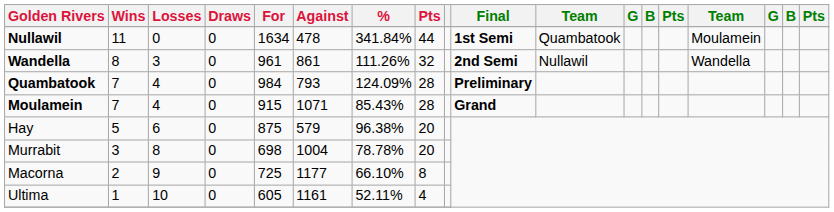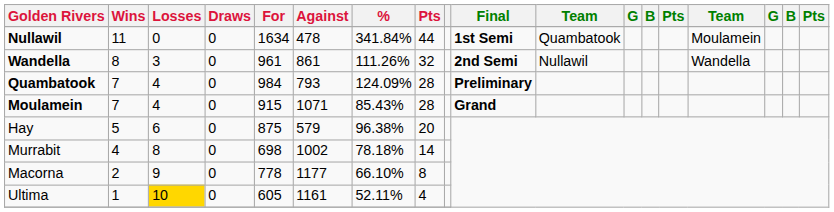 <table style="font-size: 85%; text-align: left;" class="wikitable">
 <tr>
 <th style="color:crimson">Golden Rivers</th>
 <th style="color:crimson">Wins</th>
 <th style="color:crimson">Losses</th>
 <th style="color:crimson">Draws</th>
 <th style="color:crimson">For</th>
 <th style="color:crimson">Against</th>
 <th style="color:crimson">%</th>
 <th style="color:crimson">Pts</th>
 <th></th>
 <th style="color:green">Final</th>
 <th style="color:green">Team</th>
 <th style="color:green">G</th>
 <th style="color:green">B</th>
 <th style="color:green">Pts</th>
 <th style="color:green">Team</th>
 <th style="color:green">G</th>
 <th style="color:green">B</th>
 <th style="color:green">Pts</th>
 </tr>
 <tr>
 </tr>
 <tr>
 </tr>
 <tr>
 <td><strong>	Nullawil	</strong></td>
 <td>11</td>
 <td>0</td>
 <td>0</td>
 <td>1634</td>
 <td>478</td>
 <td>341.84%</td>
 <td>44</td>
 <td></td>
 <td><strong>1st Semi</strong></td>
 <td>Quambatook</td>
 <td></td>
 <td></td>
 <td></td>
 <td>Moulamein</td>
 <td></td>
 <td></td>
 <td></td>
 </tr>
 <tr>
 <td><strong>	Wandella	</strong></td>
 <td>8</td>
 <td>3</td>
 <td>0</td>
 <td>961</td>
 <td>861</td>
 <td>111.26%</td>
 <td>32</td>
 <td></td>
 <td><strong>2nd Semi</strong></td>
 <td>Nullawil</td>
 <td></td>
 <td></td>
 <td></td>
 <td>Wandella</td>
 <td></td>
 <td></td>
 <td></td>
 </tr>
 <tr>
 <td><strong>	Quambatook	</strong></td>
 <td>7</td>
 <td>4</td>
 <td>0</td>
 <td>984</td>
 <td>793</td>
 <td>124.09%</td>
 <td>28</td>
 <td></td>
 <td><strong>Preliminary</strong></td>
 <td></td>
 <td></td>
 <td></td>
 <td></td>
 <td></td>
 <td></td>
 <td></td>
 <td></td>
 </tr>
 <tr>
 <td><strong>	Moulamein	</strong></td>
 <td>7</td>
 <td>4</td>
 <td>0</td>
 <td>915</td>
 <td>1071</td>
 <td>85.43%</td>
 <td>28</td>
 <td></td>
 <td><strong>Grand</strong></td>
 <td></td>
 <td></td>
 <td></td>
 <td></td>
 <td></td>
 <td></td>
 <td></td>
 <td></td>
 </tr>
 <tr>
 <td>Hay</td>
 <td>5</td>
 <td>6</td>
 <td>0</td>
 <td>875</td>
 <td>579</td>
 <td>96.38%</td>
 <td>20</td>
 <td></td>
 </tr>
 <tr>
 <td>Murrabit</td>
-<td>3</td>
+<td>4</td>
 <td>8</td>
 <td>0</td>
 <td>698</td>
-<td>1004</td>
-<td>78.78%</td>
-<td>20</td>
+<td>1002</td>
+<td>78.18%</td>
+<td>14</td>
 <td></td>
 </tr>
 <tr>
 <td>Macorna</td>
 <td>2</td>
 <td>9</td>
 <td>0</td>
-<td>725</td>
+<td>778</td>
 <td>1177</td>
 <td>66.10%</td>
 <td>8</td>
 <td></td>
 </tr>
 <tr>
 <td>Ultima</td>
 <td>1</td>
-<td>10</td>
+<td style="background: gold;">10</td>
 <td>0</td>
 <td>605</td>
 <td>1161</td>
 <td>52.11%</td>
 <td>4</td>
 <td></td>
 </tr>
 <tr>
 </tr>
 </table>
